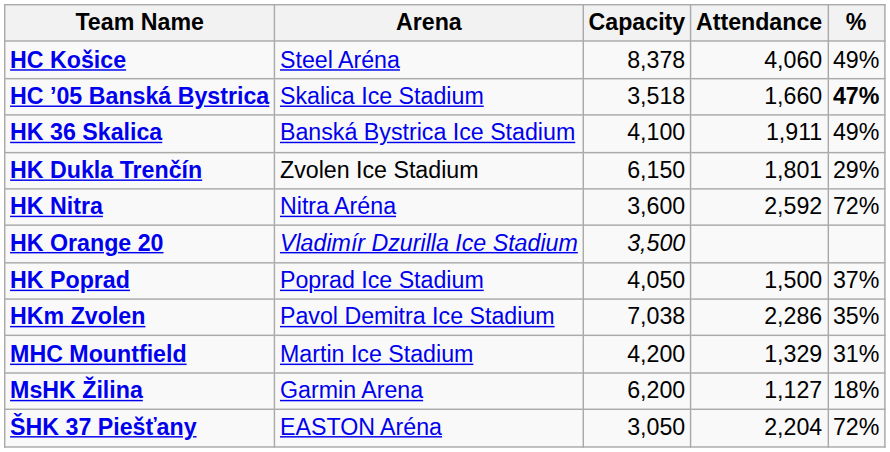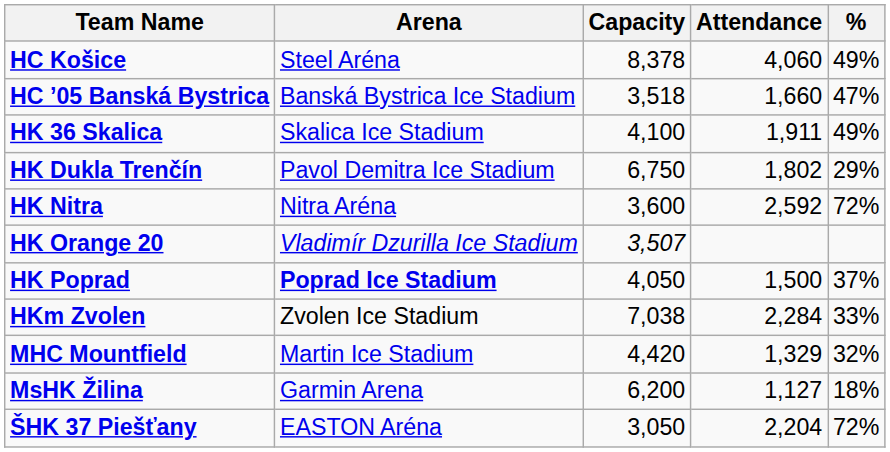 <table class="wikitable sortable">
 <tr>
 <th>Team Name</th>
 <th>Arena</th>
 <th>Capacity</th>
 <th>Attendance</th>
 <th>%</th>
 </tr>
 <tr>
 <td><strong><a href='#'>HC Košice</a></strong></td>
 <td><a href='#'>Steel Aréna</a></td>
 <td align="right">8,378</td>
 <td align="right">4,060</td>
 <td>49%</td>
 </tr>
 <tr>
 <td><strong><a href='#'>HC ’05 Banská Bystrica</a></strong></td>
-<td><a href='#'>Skalica Ice Stadium</a></td>
+<td><a href='#'>Banská Bystrica Ice Stadium</a></td>
 <td align="right">3,518</td>
 <td align="right">1,660</td>
-<td><strong>47%</strong></td>
+<td>47%</td>
 </tr>
 <tr>
 <td><strong><a href='#'>HK 36 Skalica</a></strong></td>
-<td><a href='#'>Banská Bystrica Ice Stadium</a></td>
+<td><a href='#'>Skalica Ice Stadium</a></td>
 <td align="right">4,100</td>
 <td align="right">1,911</td>
 <td>49%</td>
 </tr>
 <tr>
 <td><strong><a href='#'>HK Dukla Trenčín</a></strong></td>
-<td>Zvolen Ice Stadium</td>
-<td align="right">6,150</td>
-<td align="right">1,801</td>
+<td><a href='#'>Pavol Demitra Ice Stadium</a></td>
+<td align="right">6,750</td>
+<td align="right">1,802</td>
 <td>29%</td>
 </tr>
 <tr>
 <td><strong><a href='#'>HK Nitra</a></strong></td>
 <td><a href='#'>Nitra Aréna</a></td>
 <td align="right">3,600</td>
 <td align="right">2,592</td>
 <td>72%</td>
 </tr>
 <tr>
 <td><strong><a href='#'>HK Orange 20</a></strong></td>
 <td><em><a href='#'>Vladimír Dzurilla Ice Stadium</a></em></td>
-<td align="right"><em>3,500</em></td>
+<td align="right"><em>3,507</em></td>
 <td></td>
 <td></td>
 </tr>
 <tr>
 <td><strong><a href='#'>HK Poprad</a></strong></td>
-<td><a href='#'>Poprad Ice Stadium</a></td>
+<td><strong><a href='#'>Poprad Ice Stadium</a></strong></td>
 <td align="right">4,050</td>
 <td align="right">1,500</td>
 <td>37%</td>
 </tr>
 <tr>
 <td><strong><a href='#'>HKm Zvolen</a></strong></td>
-<td><a href='#'>Pavol Demitra Ice Stadium</a></td>
+<td>Zvolen Ice Stadium</td>
 <td align="right">7,038</td>
-<td align="right">2,286</td>
-<td>35%</td>
+<td align="right">2,284</td>
+<td>33%</td>
 </tr>
 <tr>
 <td><strong><a href='#'>MHC Mountfield</a></strong></td>
 <td><a href='#'>Martin Ice Stadium</a></td>
-<td align="right">4,200</td>
+<td align="right">4,420</td>
 <td align="right">1,329</td>
-<td>31%</td>
+<td>32%</td>
 </tr>
 <tr>
 <td><strong><a href='#'>MsHK Žilina</a></strong></td>
 <td><a href='#'>Garmin Arena</a></td>
 <td align="right">6,200</td>
 <td align="right">1,127</td>
 <td>18%</td>
 </tr>
 <tr>
 <td><strong><a href='#'>ŠHK 37 Piešťany</a></strong></td>
 <td><a href='#'>EASTON Aréna</a></td>
 <td align="right">3,050</td>
 <td align="right">2,204</td>
 <td>72%</td>
 </tr>
 </table>
